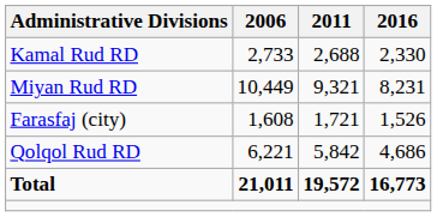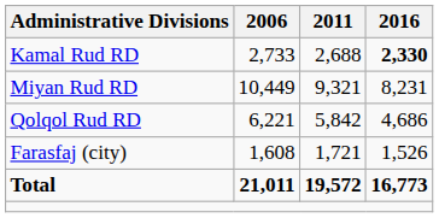 <table class="wikitable">
 <tr>
 <th>Administrative Divisions</th>
 <th>2006</th>
 <th>2011</th>
 <th>2016</th>
 </tr>
 <tr>
 <td><a href='#'>Kamal Rud RD</a></td>
 <td style="text-align: right;">2,733</td>
 <td style="text-align: right;">2,688</td>
-<td style="text-align: right;">2,330</td>
+<td style="text-align: right;"><strong>2,330</strong></td>
 </tr>
 <tr>
 <td><a href='#'>Miyan Rud RD</a></td>
 <td style="text-align: right;">10,449</td>
 <td style="text-align: right;">9,321</td>
 <td style="text-align: right;">8,231</td>
 </tr>
 <tr>
+<td><a href='#'>Qolqol Rud RD</a></td>
+<td style="text-align: right;">6,221</td>
+<td style="text-align: right;">5,842</td>
+<td style="text-align: right;">4,686</td>
+</tr>
+<tr>
 <td><a href='#'>Farasfaj</a> (city)</td>
 <td style="text-align: right;">1,608</td>
 <td style="text-align: right;">1,721</td>
 <td style="text-align: right;">1,526</td>
-</tr>
-<tr>
-<td><a href='#'>Qolqol Rud RD</a></td>
-<td style="text-align: right;">6,221</td>
-<td style="text-align: right;">5,842</td>
-<td style="text-align: right;">4,686</td>
 </tr>
 <tr>
 <td><strong>Total</strong></td>
 <td style="text-align: right;"><strong>21,011</strong></td>
 <td style="text-align: right;"><strong>19,572</strong></td>
 <td style="text-align: right;"><strong>16,773</strong></td>
 </tr>
 <tr>
 <td colspan=4></td>
 </tr>
 </table>
